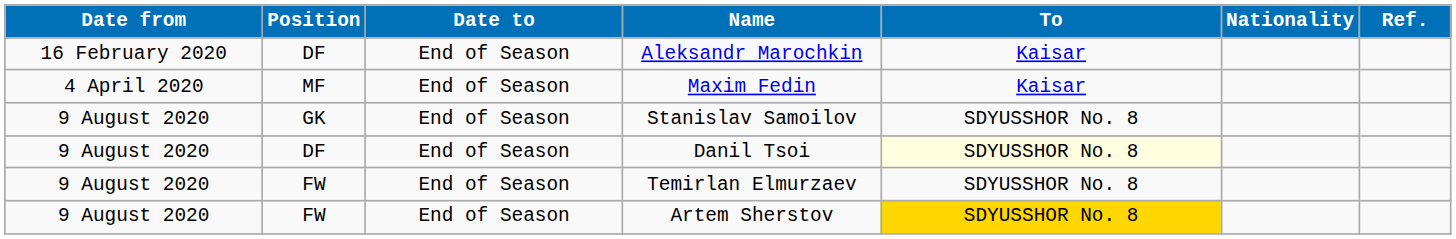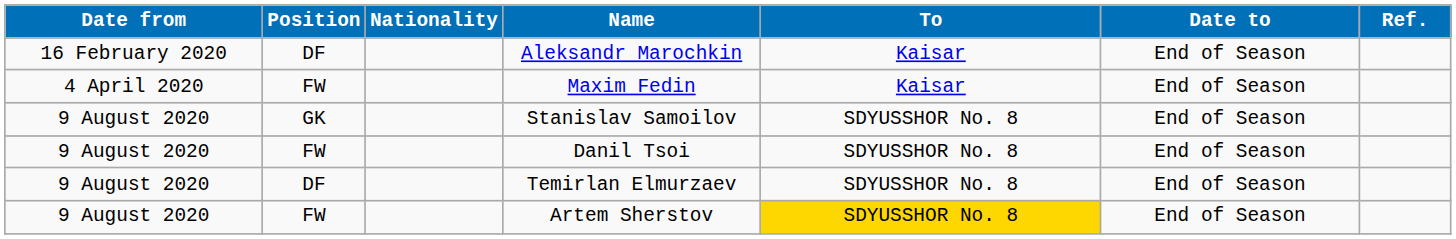 <table class="wikitable" style="text-align:center; font-size:90%; ">
 <tr>
 <th style="background:#0070B8; color:#FFFFFF; width:150px;">Date from</th>
 <th style="background:#0070B8; color:#FFFFFF; width:50px;">Position</th>
-<th style="background:#0070B8; color:#FFFFFF; width:150px;">Date to</th>
+<th style="background:#0070B8; color:#FFFFFF; width:50px;">Nationality</th>
 <th style="background:#0070B8; color:#FFFFFF; width:150px;">Name</th>
 <th style="background:#0070B8; color:#FFFFFF; width:200px;">To</th>
-<th style="background:#0070B8; color:#FFFFFF; width:50px;">Nationality</th>
+<th style="background:#0070B8; color:#FFFFFF; width:150px;">Date to</th>
 <th style="background:#0070B8; color:#FFFFFF; width:50px;">Ref.</th>
 </tr>
 <tr>
 <td>16 February 2020</td>
 <td>DF</td>
-<td>End of Season</td>
+<td></td>
 <td><a href='#'>Aleksandr Marochkin</a></td>
 <td><a href='#'>Kaisar</a></td>
-<td></td>
+<td>End of Season</td>
 <td></td>
 </tr>
 <tr>
 <td>4 April 2020</td>
-<td>MF</td>
-<td>End of Season</td>
+<td>FW</td>
+<td></td>
 <td><a href='#'>Maxim Fedin</a></td>
 <td><a href='#'>Kaisar</a></td>
-<td></td>
+<td>End of Season</td>
 <td></td>
 </tr>
 <tr>
 <td>9 August 2020</td>
 <td>GK</td>
-<td>End of Season</td>
+<td></td>
 <td>Stanislav Samoilov</td>
 <td>SDYUSSHOR No. 8</td>
+<td>End of Season</td>
 <td></td>
+</tr>
+<tr>
+<td>9 August 2020</td>
+<td>FW</td>
+<td></td>
+<td>Danil Tsoi</td>
+<td>SDYUSSHOR No. 8</td>
+<td>End of Season</td>
 <td></td>
 </tr>
 <tr>
 <td>9 August 2020</td>
 <td>DF</td>
+<td></td>
+<td>Temirlan Elmurzaev</td>
+<td>SDYUSSHOR No. 8</td>
 <td>End of Season</td>
-<td>Danil Tsoi</td>
-<td style="background: lightyellow;">SDYUSSHOR No. 8</td>
-<td></td>
 <td></td>
 </tr>
 <tr>
 <td>9 August 2020</td>
 <td>FW</td>
-<td>End of Season</td>
-<td>Temirlan Elmurzaev</td>
-<td>SDYUSSHOR No. 8</td>
 <td></td>
-<td></td>
-</tr>
-<tr>
-<td>9 August 2020</td>
-<td>FW</td>
-<td>End of Season</td>
 <td>Artem Sherstov</td>
 <td style="background: gold;">SDYUSSHOR No. 8</td>
-<td></td>
+<td>End of Season</td>
 <td></td>
 </tr>
 </table>
